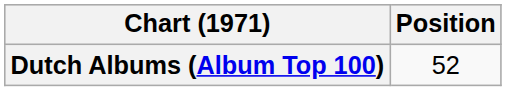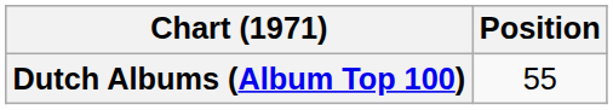 <table class="wikitable plainrowheaders" style="text-align:center">
 <tr>
 <th scope="col">Chart (1971)</th>
 <th scope="col">Position</th>
 </tr>
 <tr>
 <th scope="row">Dutch Albums (<a href='#'>Album Top 100</a>)</th>
-<td>52</td>
+<td>55</td>
 </tr>
 </table>
